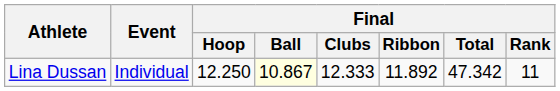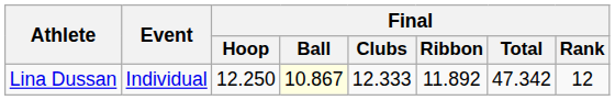 <table class="wikitable" style="font-size:90%">
 <tr>
 <th rowspan="2">Athlete</th>
 <th rowspan="2">Event</th>
 <th colspan="6">Final</th>
 </tr>
 <tr style="font-size:95%">
 <th>Hoop</th>
 <th>Ball</th>
 <th>Clubs</th>
 <th>Ribbon</th>
 <th>Total</th>
 <th>Rank</th>
 </tr>
 <tr align=center>
 <td align=left><a href='#'>Lina Dussan</a></td>
 <td align=left><a href='#'>Individual</a></td>
 <td>12.250</td>
 <td style="background: lightyellow;">10.867</td>
 <td>12.333</td>
 <td>11.892</td>
 <td>47.342</td>
-<td>11</td>
+<td>12</td>
 </tr>
 </table>
